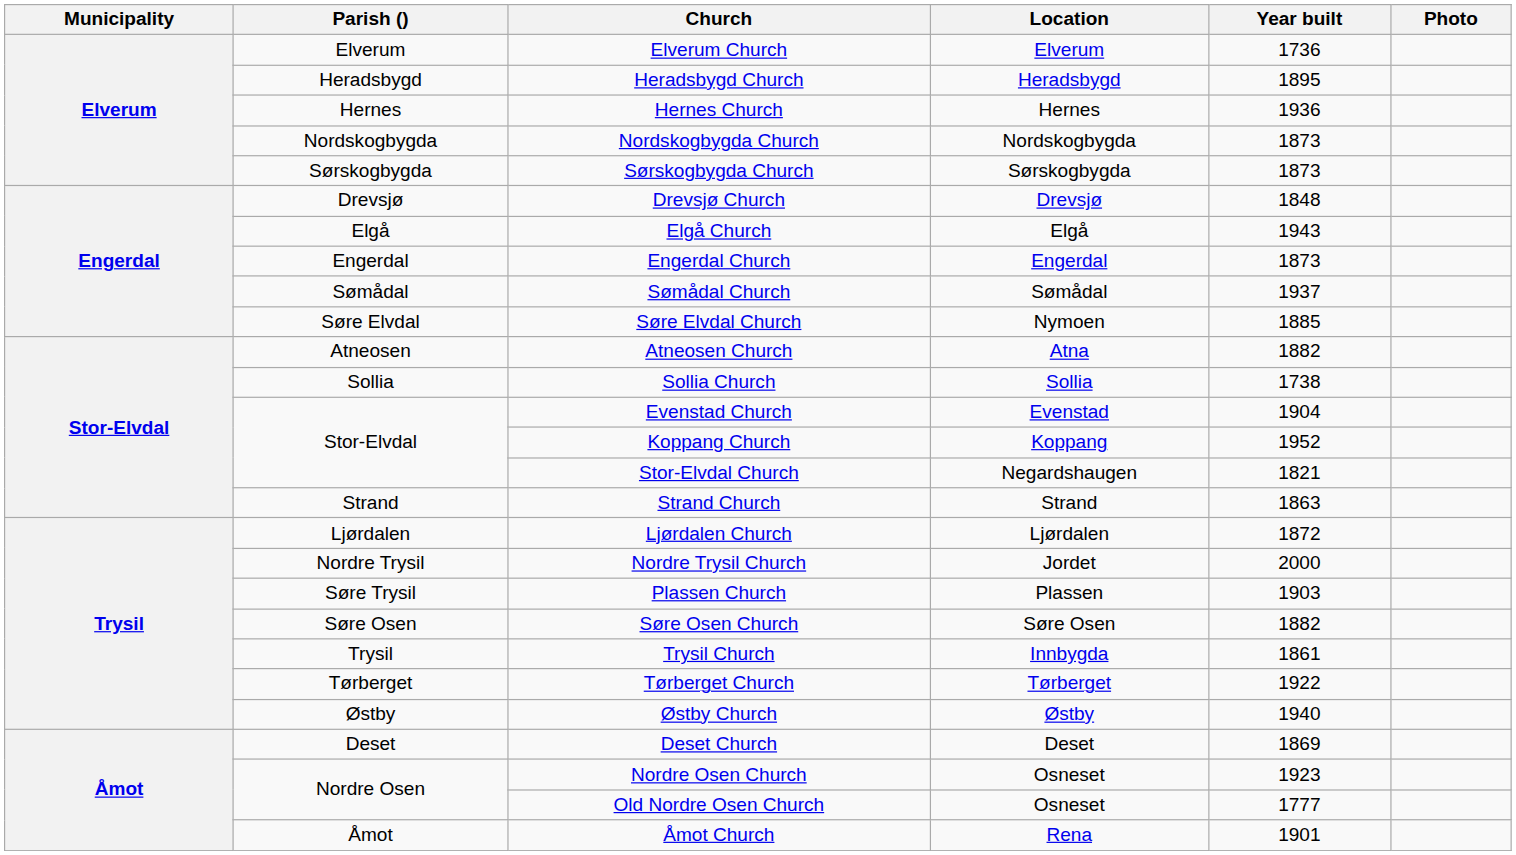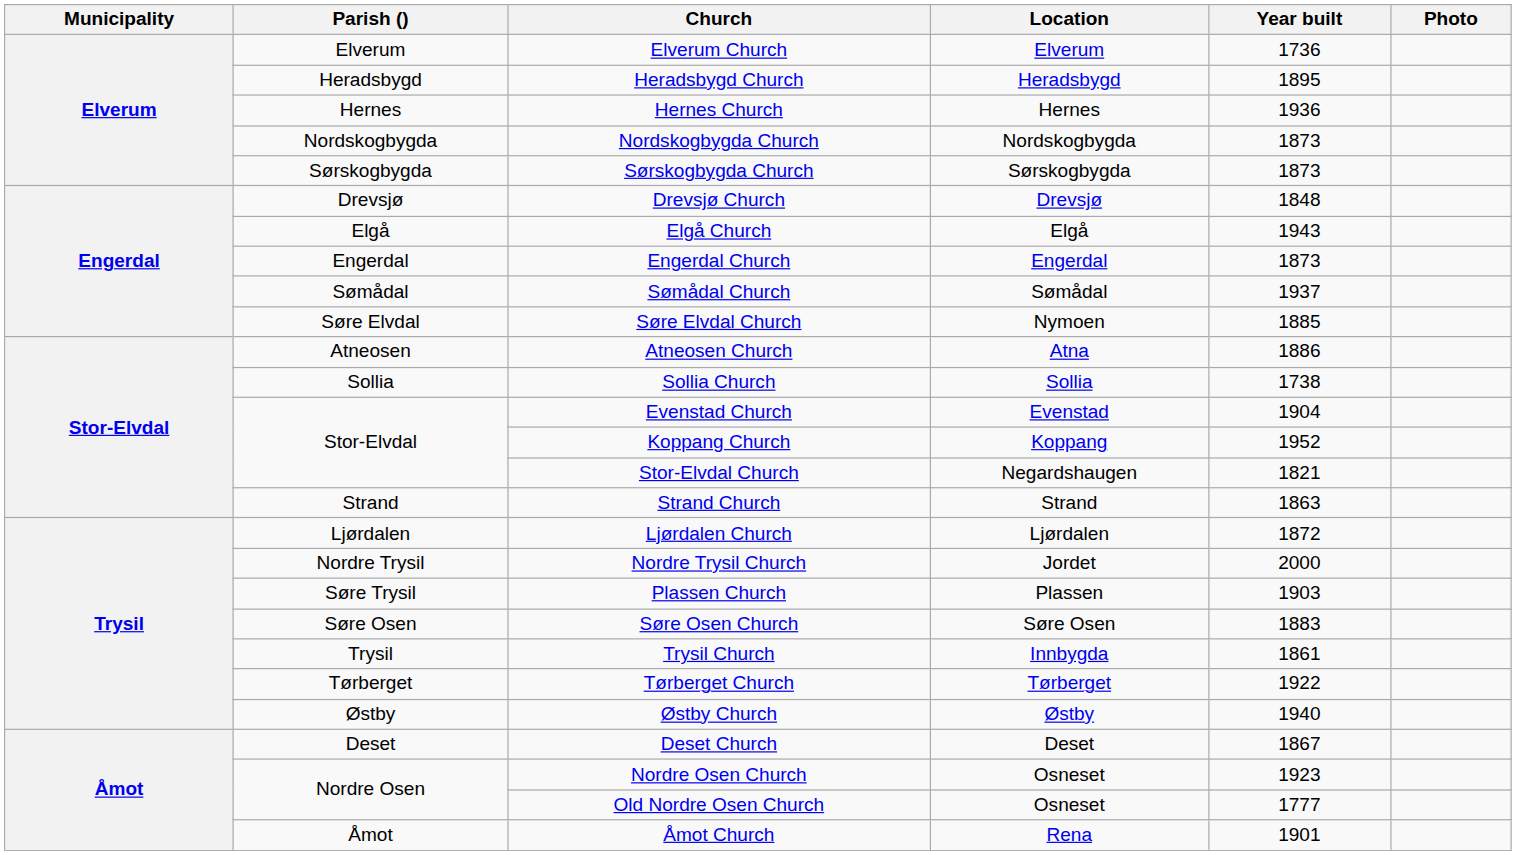 <table class="wikitable" style="text-align: center; width: 80%;">
 <tr>
 <th>Municipality</th>
 <th>Parish ()</th>
 <th>Church</th>
 <th>Location</th>
 <th>Year built</th>
 <th>Photo</th>
 </tr>
 <tr>
 <th rowspan="5"><a href='#'>Elverum</a></th>
 <td rowspan="1">Elverum</td>
 <td><a href='#'>Elverum Church</a></td>
 <td><a href='#'>Elverum</a></td>
 <td>1736</td>
 <td></td>
 </tr>
 <tr>
 <td rowspan="1">Heradsbygd</td>
 <td><a href='#'>Heradsbygd Church</a></td>
 <td><a href='#'>Heradsbygd</a></td>
 <td>1895</td>
 <td></td>
 </tr>
 <tr>
 <td rowspan="1">Hernes</td>
 <td><a href='#'>Hernes Church</a></td>
 <td>Hernes</td>
 <td>1936</td>
 <td></td>
 </tr>
 <tr>
 <td rowspan="1">Nordskogbygda</td>
 <td><a href='#'>Nordskogbygda Church</a></td>
 <td>Nordskogbygda</td>
 <td>1873</td>
 <td></td>
 </tr>
 <tr>
 <td rowspan="1">Sørskogbygda</td>
 <td><a href='#'>Sørskogbygda Church</a></td>
 <td>Sørskogbygda</td>
 <td>1873</td>
 <td></td>
 </tr>
 <tr>
 <th rowspan="5"><a href='#'>Engerdal</a></th>
 <td rowspan="1">Drevsjø</td>
 <td><a href='#'>Drevsjø Church</a></td>
 <td><a href='#'>Drevsjø</a></td>
 <td>1848</td>
 <td></td>
 </tr>
 <tr>
 <td rowspan="1">Elgå</td>
 <td><a href='#'>Elgå Church</a></td>
 <td>Elgå</td>
 <td>1943</td>
 <td></td>
 </tr>
 <tr>
 <td rowspan="1">Engerdal</td>
 <td><a href='#'>Engerdal Church</a></td>
 <td><a href='#'>Engerdal</a></td>
 <td>1873</td>
 <td></td>
 </tr>
 <tr>
 <td rowspan="1">Sømådal</td>
 <td><a href='#'>Sømådal Church</a></td>
 <td>Sømådal</td>
 <td>1937</td>
 <td></td>
 </tr>
 <tr>
 <td rowspan="1">Søre Elvdal</td>
 <td><a href='#'>Søre Elvdal Church</a></td>
 <td>Nymoen</td>
 <td>1885</td>
 <td></td>
 </tr>
 <tr>
 <th rowspan="6"><a href='#'>Stor-Elvdal</a></th>
 <td rowspan="1">Atneosen</td>
 <td><a href='#'>Atneosen Church</a></td>
 <td><a href='#'>Atna</a></td>
-<td>1882</td>
+<td>1886</td>
 <td></td>
 </tr>
 <tr>
 <td rowspan="1">Sollia</td>
 <td><a href='#'>Sollia Church</a></td>
 <td><a href='#'>Sollia</a></td>
 <td>1738</td>
 <td></td>
 </tr>
 <tr>
 <td rowspan="3">Stor-Elvdal</td>
 <td><a href='#'>Evenstad Church</a></td>
 <td><a href='#'>Evenstad</a></td>
 <td>1904</td>
 <td></td>
 </tr>
 <tr>
 <td><a href='#'>Koppang Church</a></td>
 <td><a href='#'>Koppang</a></td>
 <td>1952</td>
 <td></td>
 </tr>
 <tr>
 <td><a href='#'>Stor-Elvdal Church</a></td>
 <td>Negardshaugen</td>
 <td>1821</td>
 <td></td>
 </tr>
 <tr>
 <td rowspan="1">Strand</td>
 <td><a href='#'>Strand Church</a></td>
 <td>Strand</td>
 <td>1863</td>
 <td></td>
 </tr>
 <tr>
 <th rowspan="7"><a href='#'>Trysil</a></th>
 <td rowspan="1">Ljørdalen</td>
 <td><a href='#'>Ljørdalen Church</a></td>
 <td>Ljørdalen</td>
 <td>1872</td>
 <td></td>
 </tr>
 <tr>
 <td rowspan="1">Nordre Trysil</td>
 <td><a href='#'>Nordre Trysil Church</a></td>
 <td>Jordet</td>
 <td>2000</td>
 <td></td>
 </tr>
 <tr>
 <td rowspan="1">Søre Trysil</td>
 <td><a href='#'>Plassen Church</a></td>
 <td>Plassen</td>
 <td>1903</td>
 <td></td>
 </tr>
 <tr>
 <td rowspan="1">Søre Osen</td>
 <td><a href='#'>Søre Osen Church</a></td>
 <td>Søre Osen</td>
-<td>1882</td>
+<td>1883</td>
 <td></td>
 </tr>
 <tr>
 <td rowspan="1">Trysil</td>
 <td><a href='#'>Trysil Church</a></td>
 <td><a href='#'>Innbygda</a></td>
 <td>1861</td>
 <td></td>
 </tr>
 <tr>
 <td rowspan="1">Tørberget</td>
 <td><a href='#'>Tørberget Church</a></td>
 <td><a href='#'>Tørberget</a></td>
 <td>1922</td>
 <td></td>
 </tr>
 <tr>
 <td rowspan="1">Østby</td>
 <td><a href='#'>Østby Church</a></td>
 <td><a href='#'>Østby</a></td>
 <td>1940</td>
 <td></td>
 </tr>
 <tr>
 <th rowspan="4"><a href='#'>Åmot</a></th>
 <td rowspan="1">Deset</td>
 <td><a href='#'>Deset Church</a></td>
 <td>Deset</td>
-<td>1869</td>
+<td>1867</td>
 <td></td>
 </tr>
 <tr>
 <td rowspan="2">Nordre Osen</td>
 <td><a href='#'>Nordre Osen Church</a></td>
 <td>Osneset</td>
 <td>1923</td>
 <td></td>
 </tr>
 <tr>
 <td><a href='#'>Old Nordre Osen Church</a></td>
 <td>Osneset</td>
 <td>1777</td>
 <td></td>
 </tr>
 <tr>
 <td rowspan="1">Åmot</td>
 <td><a href='#'>Åmot Church</a></td>
 <td><a href='#'>Rena</a></td>
 <td>1901</td>
 <td></td>
 </tr>
 </table>
